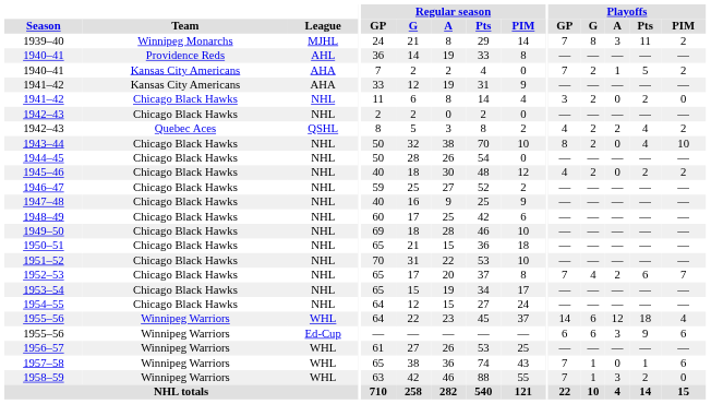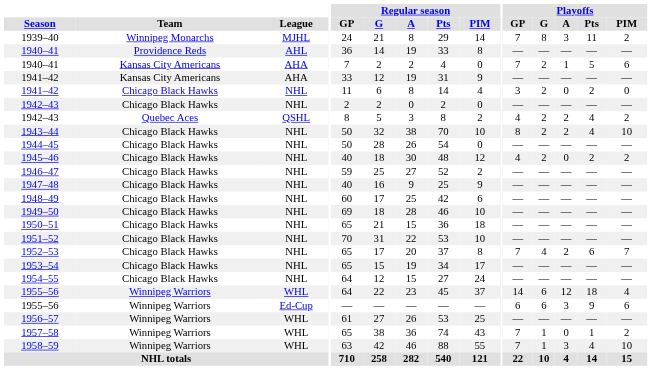 <table border="0" cellpadding="1" cellspacing="0" style="text-align:center; width:60em">
 <tr bgcolor="#e0e0e0">
 <th colspan="3" bgcolor="#ffffff"></th>
 <th rowspan="100" bgcolor="#ffffff"></th>
 <th colspan="5"><a href='#'>Regular season</a></th>
 <th rowspan="100" bgcolor="#ffffff"></th>
 <th colspan="5"><a href='#'>Playoffs</a></th>
 </tr>
 <tr bgcolor="#e0e0e0">
 <th><a href='#'>Season</a></th>
 <th>Team</th>
 <th>League</th>
 <th>GP</th>
 <th><a href='#'>G</a></th>
 <th><a href='#'>A</a></th>
 <th><a href='#'>Pts</a></th>
 <th><a href='#'>PIM</a></th>
 <th>GP</th>
 <th>G</th>
 <th>A</th>
 <th>Pts</th>
 <th>PIM</th>
 </tr>
 <tr>
 <td>1939–40</td>
 <td><a href='#'>Winnipeg Monarchs</a></td>
 <td><a href='#'>MJHL</a></td>
 <td>24</td>
 <td>21</td>
 <td>8</td>
 <td>29</td>
 <td>14</td>
 <td>7</td>
 <td>8</td>
 <td>3</td>
 <td>11</td>
 <td>2</td>
 </tr>
 <tr bgcolor="#f0f0f0">
 <td><a href='#'>1940–41</a></td>
 <td><a href='#'>Providence Reds</a></td>
 <td><a href='#'>AHL</a></td>
 <td>36</td>
 <td>14</td>
 <td>19</td>
 <td>33</td>
 <td>8</td>
 <td>—</td>
 <td>—</td>
 <td>—</td>
 <td>—</td>
 <td>—</td>
 </tr>
 <tr>
 <td>1940–41</td>
 <td><a href='#'>Kansas City Americans</a></td>
 <td><a href='#'>AHA</a></td>
 <td>7</td>
 <td>2</td>
 <td>2</td>
 <td>4</td>
 <td>0</td>
 <td>7</td>
 <td>2</td>
 <td>1</td>
 <td>5</td>
-<td>2</td>
+<td>6</td>
 </tr>
 <tr bgcolor="#f0f0f0">
 <td>1941–42</td>
 <td>Kansas City Americans</td>
 <td>AHA</td>
 <td>33</td>
 <td>12</td>
 <td>19</td>
 <td>31</td>
 <td>9</td>
 <td>—</td>
 <td>—</td>
 <td>—</td>
 <td>—</td>
 <td>—</td>
 </tr>
 <tr>
 <td><a href='#'>1941–42</a></td>
 <td><a href='#'>Chicago Black Hawks</a></td>
 <td><a href='#'>NHL</a></td>
 <td>11</td>
 <td>6</td>
 <td>8</td>
 <td>14</td>
 <td>4</td>
 <td>3</td>
 <td>2</td>
 <td>0</td>
 <td>2</td>
 <td>0</td>
 </tr>
 <tr bgcolor="#f0f0f0">
 <td><a href='#'>1942–43</a></td>
 <td>Chicago Black Hawks</td>
 <td>NHL</td>
 <td>2</td>
 <td>2</td>
 <td>0</td>
 <td>2</td>
 <td>0</td>
 <td>—</td>
 <td>—</td>
 <td>—</td>
 <td>—</td>
 <td>—</td>
 </tr>
 <tr>
 <td>1942–43</td>
 <td><a href='#'>Quebec Aces</a></td>
 <td><a href='#'>QSHL</a></td>
 <td>8</td>
 <td>5</td>
 <td>3</td>
 <td>8</td>
 <td>2</td>
 <td>4</td>
 <td>2</td>
 <td>2</td>
 <td>4</td>
 <td>2</td>
 </tr>
 <tr bgcolor="#f0f0f0">
 <td><a href='#'>1943–44</a></td>
 <td>Chicago Black Hawks</td>
 <td>NHL</td>
 <td>50</td>
 <td>32</td>
 <td>38</td>
 <td>70</td>
 <td>10</td>
 <td>8</td>
 <td>2</td>
-<td>0</td>
+<td>2</td>
 <td>4</td>
 <td>10</td>
 </tr>
 <tr>
 <td><a href='#'>1944–45</a></td>
 <td>Chicago Black Hawks</td>
 <td>NHL</td>
 <td>50</td>
 <td>28</td>
 <td>26</td>
 <td>54</td>
 <td>0</td>
 <td>—</td>
 <td>—</td>
 <td>—</td>
 <td>—</td>
 <td>—</td>
 </tr>
 <tr bgcolor="#f0f0f0">
 <td><a href='#'>1945–46</a></td>
 <td>Chicago Black Hawks</td>
 <td>NHL</td>
 <td>40</td>
 <td>18</td>
 <td>30</td>
 <td>48</td>
 <td>12</td>
 <td>4</td>
 <td>2</td>
 <td>0</td>
 <td>2</td>
 <td>2</td>
 </tr>
 <tr>
 <td><a href='#'>1946–47</a></td>
 <td>Chicago Black Hawks</td>
 <td>NHL</td>
 <td>59</td>
 <td>25</td>
 <td>27</td>
 <td>52</td>
 <td>2</td>
 <td>—</td>
 <td>—</td>
 <td>—</td>
 <td>—</td>
 <td>—</td>
 </tr>
 <tr bgcolor="#f0f0f0">
 <td><a href='#'>1947–48</a></td>
 <td>Chicago Black Hawks</td>
 <td>NHL</td>
 <td>40</td>
 <td>16</td>
 <td>9</td>
 <td>25</td>
 <td>9</td>
 <td>—</td>
 <td>—</td>
 <td>—</td>
 <td>—</td>
 <td>—</td>
 </tr>
 <tr>
 <td><a href='#'>1948–49</a></td>
 <td>Chicago Black Hawks</td>
 <td>NHL</td>
 <td>60</td>
 <td>17</td>
 <td>25</td>
 <td>42</td>
 <td>6</td>
 <td>—</td>
 <td>—</td>
 <td>—</td>
 <td>—</td>
 <td>—</td>
 </tr>
 <tr bgcolor="#f0f0f0">
 <td><a href='#'>1949–50</a></td>
 <td>Chicago Black Hawks</td>
 <td>NHL</td>
 <td>69</td>
 <td>18</td>
 <td>28</td>
 <td>46</td>
 <td>10</td>
 <td>—</td>
 <td>—</td>
 <td>—</td>
 <td>—</td>
 <td>—</td>
 </tr>
 <tr>
 <td><a href='#'>1950–51</a></td>
 <td>Chicago Black Hawks</td>
 <td>NHL</td>
 <td>65</td>
 <td>21</td>
 <td>15</td>
 <td>36</td>
 <td>18</td>
 <td>—</td>
 <td>—</td>
 <td>—</td>
 <td>—</td>
 <td>—</td>
 </tr>
 <tr bgcolor="#f0f0f0">
 <td><a href='#'>1951–52</a></td>
 <td>Chicago Black Hawks</td>
 <td>NHL</td>
 <td>70</td>
 <td>31</td>
 <td>22</td>
 <td>53</td>
 <td>10</td>
 <td>—</td>
 <td>—</td>
 <td>—</td>
 <td>—</td>
 <td>—</td>
 </tr>
 <tr>
 <td><a href='#'>1952–53</a></td>
 <td>Chicago Black Hawks</td>
 <td>NHL</td>
 <td>65</td>
 <td>17</td>
 <td>20</td>
 <td>37</td>
 <td>8</td>
 <td>7</td>
 <td>4</td>
 <td>2</td>
 <td>6</td>
 <td>7</td>
 </tr>
 <tr bgcolor="#f0f0f0">
 <td><a href='#'>1953–54</a></td>
 <td>Chicago Black Hawks</td>
 <td>NHL</td>
 <td>65</td>
 <td>15</td>
 <td>19</td>
 <td>34</td>
 <td>17</td>
 <td>—</td>
 <td>—</td>
 <td>—</td>
 <td>—</td>
 <td>—</td>
 </tr>
 <tr>
 <td><a href='#'>1954–55</a></td>
 <td>Chicago Black Hawks</td>
 <td>NHL</td>
 <td>64</td>
 <td>12</td>
 <td>15</td>
 <td>27</td>
 <td>24</td>
 <td>—</td>
 <td>—</td>
 <td>—</td>
 <td>—</td>
 <td>—</td>
 </tr>
 <tr bgcolor="#f0f0f0">
 <td><a href='#'>1955–56</a></td>
 <td><a href='#'>Winnipeg Warriors</a></td>
 <td><a href='#'>WHL</a></td>
 <td>64</td>
 <td>22</td>
 <td>23</td>
 <td>45</td>
 <td>37</td>
 <td>14</td>
 <td>6</td>
 <td>12</td>
 <td>18</td>
 <td>4</td>
 </tr>
 <tr>
 <td>1955–56</td>
 <td>Winnipeg Warriors</td>
 <td><a href='#'>Ed-Cup</a></td>
 <td>—</td>
 <td>—</td>
 <td>—</td>
 <td>—</td>
 <td>—</td>
 <td>6</td>
 <td>6</td>
 <td>3</td>
 <td>9</td>
 <td>6</td>
 </tr>
 <tr bgcolor="#f0f0f0">
 <td><a href='#'>1956–57</a></td>
 <td>Winnipeg Warriors</td>
 <td>WHL</td>
 <td>61</td>
 <td>27</td>
 <td>26</td>
 <td>53</td>
 <td>25</td>
 <td>—</td>
 <td>—</td>
 <td>—</td>
 <td>—</td>
 <td>—</td>
 </tr>
 <tr>
 <td><a href='#'>1957–58</a></td>
 <td>Winnipeg Warriors</td>
 <td>WHL</td>
 <td>65</td>
 <td>38</td>
 <td>36</td>
 <td>74</td>
 <td>43</td>
 <td>7</td>
 <td>1</td>
 <td>0</td>
 <td>1</td>
-<td>6</td>
+<td>2</td>
 </tr>
 <tr bgcolor="#f0f0f0">
 <td><a href='#'>1958–59</a></td>
 <td>Winnipeg Warriors</td>
 <td>WHL</td>
 <td>63</td>
 <td>42</td>
 <td>46</td>
 <td>88</td>
 <td>55</td>
 <td>7</td>
 <td>1</td>
 <td>3</td>
-<td>2</td>
-<td>0</td>
+<td>4</td>
+<td>10</td>
 </tr>
 <tr bgcolor="#e0e0e0">
 <th colspan="3">NHL totals</th>
 <th>710</th>
 <th>258</th>
 <th>282</th>
 <th>540</th>
 <th>121</th>
 <th>22</th>
 <th>10</th>
 <th>4</th>
 <th>14</th>
 <th>15</th>
 </tr>
 </table>
